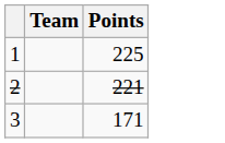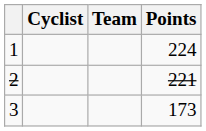 <table class="wikitable">
 <tr>
 <th></th>
+<th>Cyclist</th>
 <th>Team</th>
 <th>Points</th>
 </tr>
 <tr>
 <td>1</td>
+<td> </td>
 <td></td>
-<td align="right">225</td>
+<td align="right">224</td>
 </tr>
 <tr>
 <td><s>2</s></td>
+<td><s></s></td>
 <td><s></s></td>
 <td align="right"><s>221</s></td>
 </tr>
 <tr>
 <td>3</td>
 <td></td>
-<td align="right">171</td>
+<td></td>
+<td align="right">173</td>
 </tr>
 </table>
